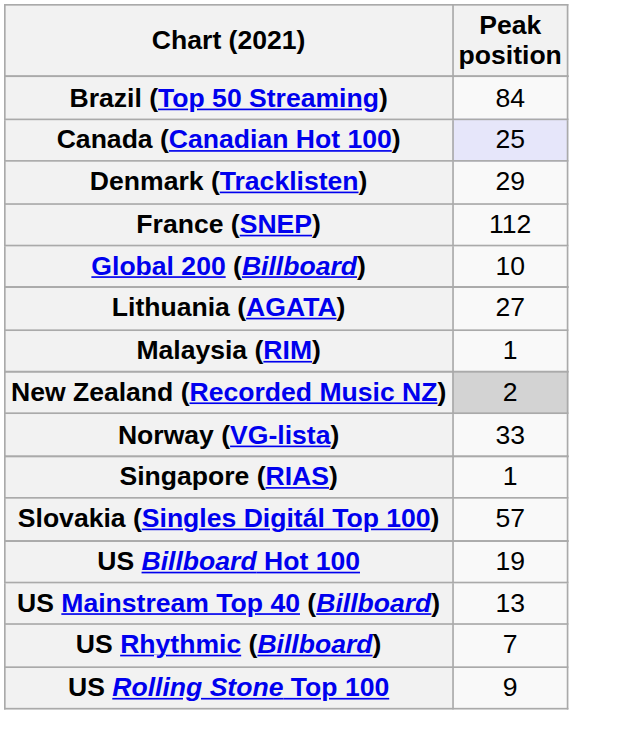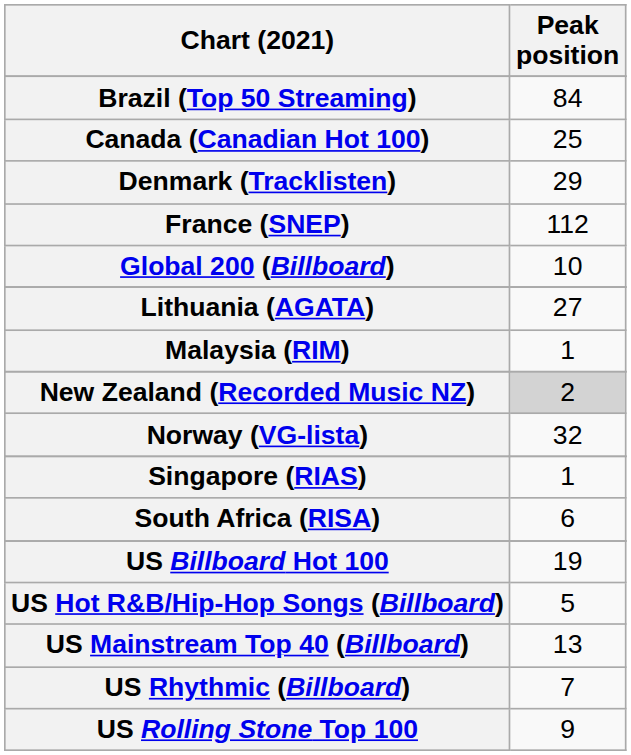 <table class="wikitable sortable plainrowheaders" style="text-align:center">
 <tr>
 <th scope="col">Chart (2021)</th>
 <th scope="col">Peak<br>position</th>
 </tr>
 <tr>
 </tr>
 <tr>
 </tr>
 <tr>
 </tr>
 <tr>
 <th scope="row">Brazil (<a href='#'>Top 50 Streaming</a>)</th>
 <td>84</td>
 </tr>
 <tr>
 <th scope="row">Canada (<a href='#'>Canadian Hot 100</a>)</th>
-<td style="background: lavender;">25</td>
+<td>25</td>
 </tr>
 <tr>
 <th scope="row">Denmark (<a href='#'>Tracklisten</a>)</th>
 <td>29</td>
 </tr>
 <tr>
 <th scope="row">France (<a href='#'>SNEP</a>)</th>
 <td>112</td>
 </tr>
 <tr>
 <th scope="row"><a href='#'>Global 200</a> (<em><a href='#'>Billboard</a></em>)</th>
 <td>10</td>
 </tr>
 <tr>
 </tr>
 <tr>
 <th scope="row">Lithuania (<a href='#'>AGATA</a>)</th>
 <td>27</td>
 </tr>
 <tr>
 <th scope="row">Malaysia (<a href='#'>RIM</a>)</th>
 <td>1</td>
 </tr>
 <tr>
 </tr>
 <tr>
 <th scope="row">New Zealand (<a href='#'>Recorded Music NZ</a>)</th>
 <td style="background: lightgrey;">2</td>
 </tr>
 <tr>
 <th scope="row">Norway (<a href='#'>VG-lista</a>)</th>
-<td>33</td>
+<td>32</td>
 </tr>
 <tr>
 </tr>
 <tr>
 <th scope="row">Singapore (<a href='#'>RIAS</a>)</th>
 <td>1</td>
 </tr>
 <tr>
-<th scope="row">Slovakia (<a href='#'>Singles Digitál Top 100</a>)</th>
-<td>57</td>
+<th scope="row">South Africa (<a href='#'>RISA</a>)</th>
+<td>6</td>
 </tr>
 <tr>
 </tr>
 <tr>
 </tr>
 <tr>
 </tr>
 <tr>
 </tr>
 <tr>
 <th scope="row">US <a href='#'><em>Billboard</em> Hot 100</a></th>
 <td>19</td>
 </tr>
 <tr>
+<th scope="row">US <a href='#'>Hot R&B/Hip-Hop Songs</a> (<em><a href='#'>Billboard</a></em>)</th>
+<td>5</td>
+</tr>
+<tr>
 <th scope="row">US <a href='#'>Mainstream Top 40</a> (<em><a href='#'>Billboard</a></em>)</th>
 <td>13</td>
 </tr>
 <tr>
 <th scope="row">US <a href='#'>Rhythmic</a> (<em><a href='#'>Billboard</a></em>)</th>
 <td>7</td>
 </tr>
 <tr>
 <th scope="row">US <a href='#'><em>Rolling Stone</em> Top 100</a></th>
 <td>9</td>
 </tr>
 </table>
